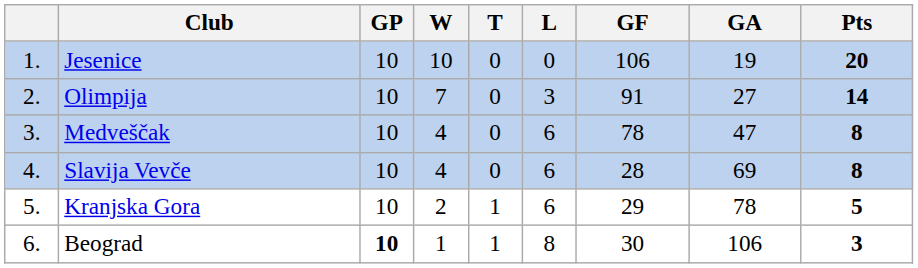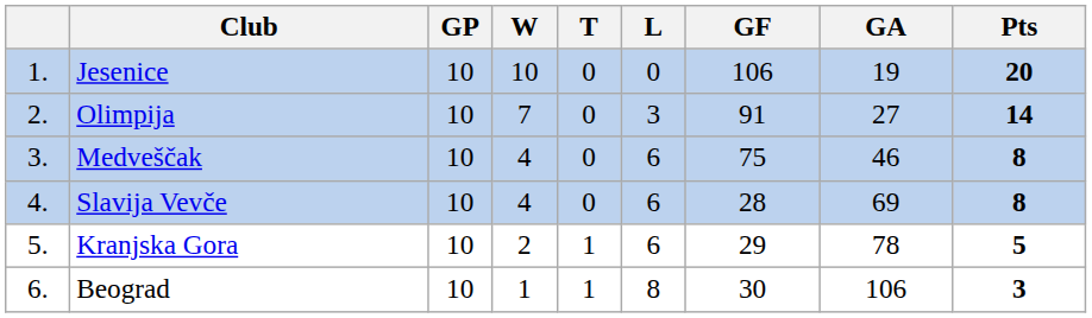 <table class="wikitable">
 <tr>
 <th width="30"></th>
 <th width="200">Club</th>
 <th width="30">GP</th>
 <th width="30">W</th>
 <th width="30">T</th>
 <th width="30">L</th>
 <th width="70">GF</th>
 <th width="70">GA</th>
 <th width="70">Pts</th>
 </tr>
 <tr bgcolor="#BCD2EE" align="center">
 <td>1.</td>
 <td align="left"><a href='#'>Jesenice</a></td>
 <td>10</td>
 <td>10</td>
 <td>0</td>
 <td>0</td>
 <td>106</td>
 <td>19</td>
 <td><strong>20</strong></td>
 </tr>
 <tr bgcolor="#BCD2EE" align="center">
 <td>2.</td>
 <td align="left"><a href='#'>Olimpija</a></td>
 <td>10</td>
 <td>7</td>
 <td>0</td>
 <td>3</td>
 <td>91</td>
 <td>27</td>
 <td><strong>14</strong></td>
 </tr>
 <tr bgcolor="#BCD2EE" align="center">
 <td>3.</td>
 <td align="left"><a href='#'>Medveščak</a></td>
 <td>10</td>
 <td>4</td>
 <td>0</td>
 <td>6</td>
-<td>78</td>
-<td>47</td>
+<td>75</td>
+<td>46</td>
 <td><strong>8</strong></td>
 </tr>
 <tr bgcolor="#BCD2EE" align="center">
 <td>4.</td>
 <td align="left"><a href='#'>Slavija Vevče</a></td>
 <td>10</td>
 <td>4</td>
 <td>0</td>
 <td>6</td>
 <td>28</td>
 <td>69</td>
 <td><strong>8</strong></td>
 </tr>
 <tr bgcolor="#FFFFFF" align="center">
 <td>5.</td>
 <td align="left"><a href='#'>Kranjska Gora</a></td>
 <td>10</td>
 <td>2</td>
 <td>1</td>
 <td>6</td>
 <td>29</td>
 <td>78</td>
 <td><strong>5</strong></td>
 </tr>
 <tr bgcolor="#FFFFFF" align="center">
 <td>6.</td>
 <td align="left">Beograd</td>
-<td><strong>10</strong></td>
+<td>10</td>
 <td>1</td>
 <td>1</td>
 <td>8</td>
 <td>30</td>
 <td>106</td>
 <td><strong>3</strong></td>
 </tr>
 </table>
